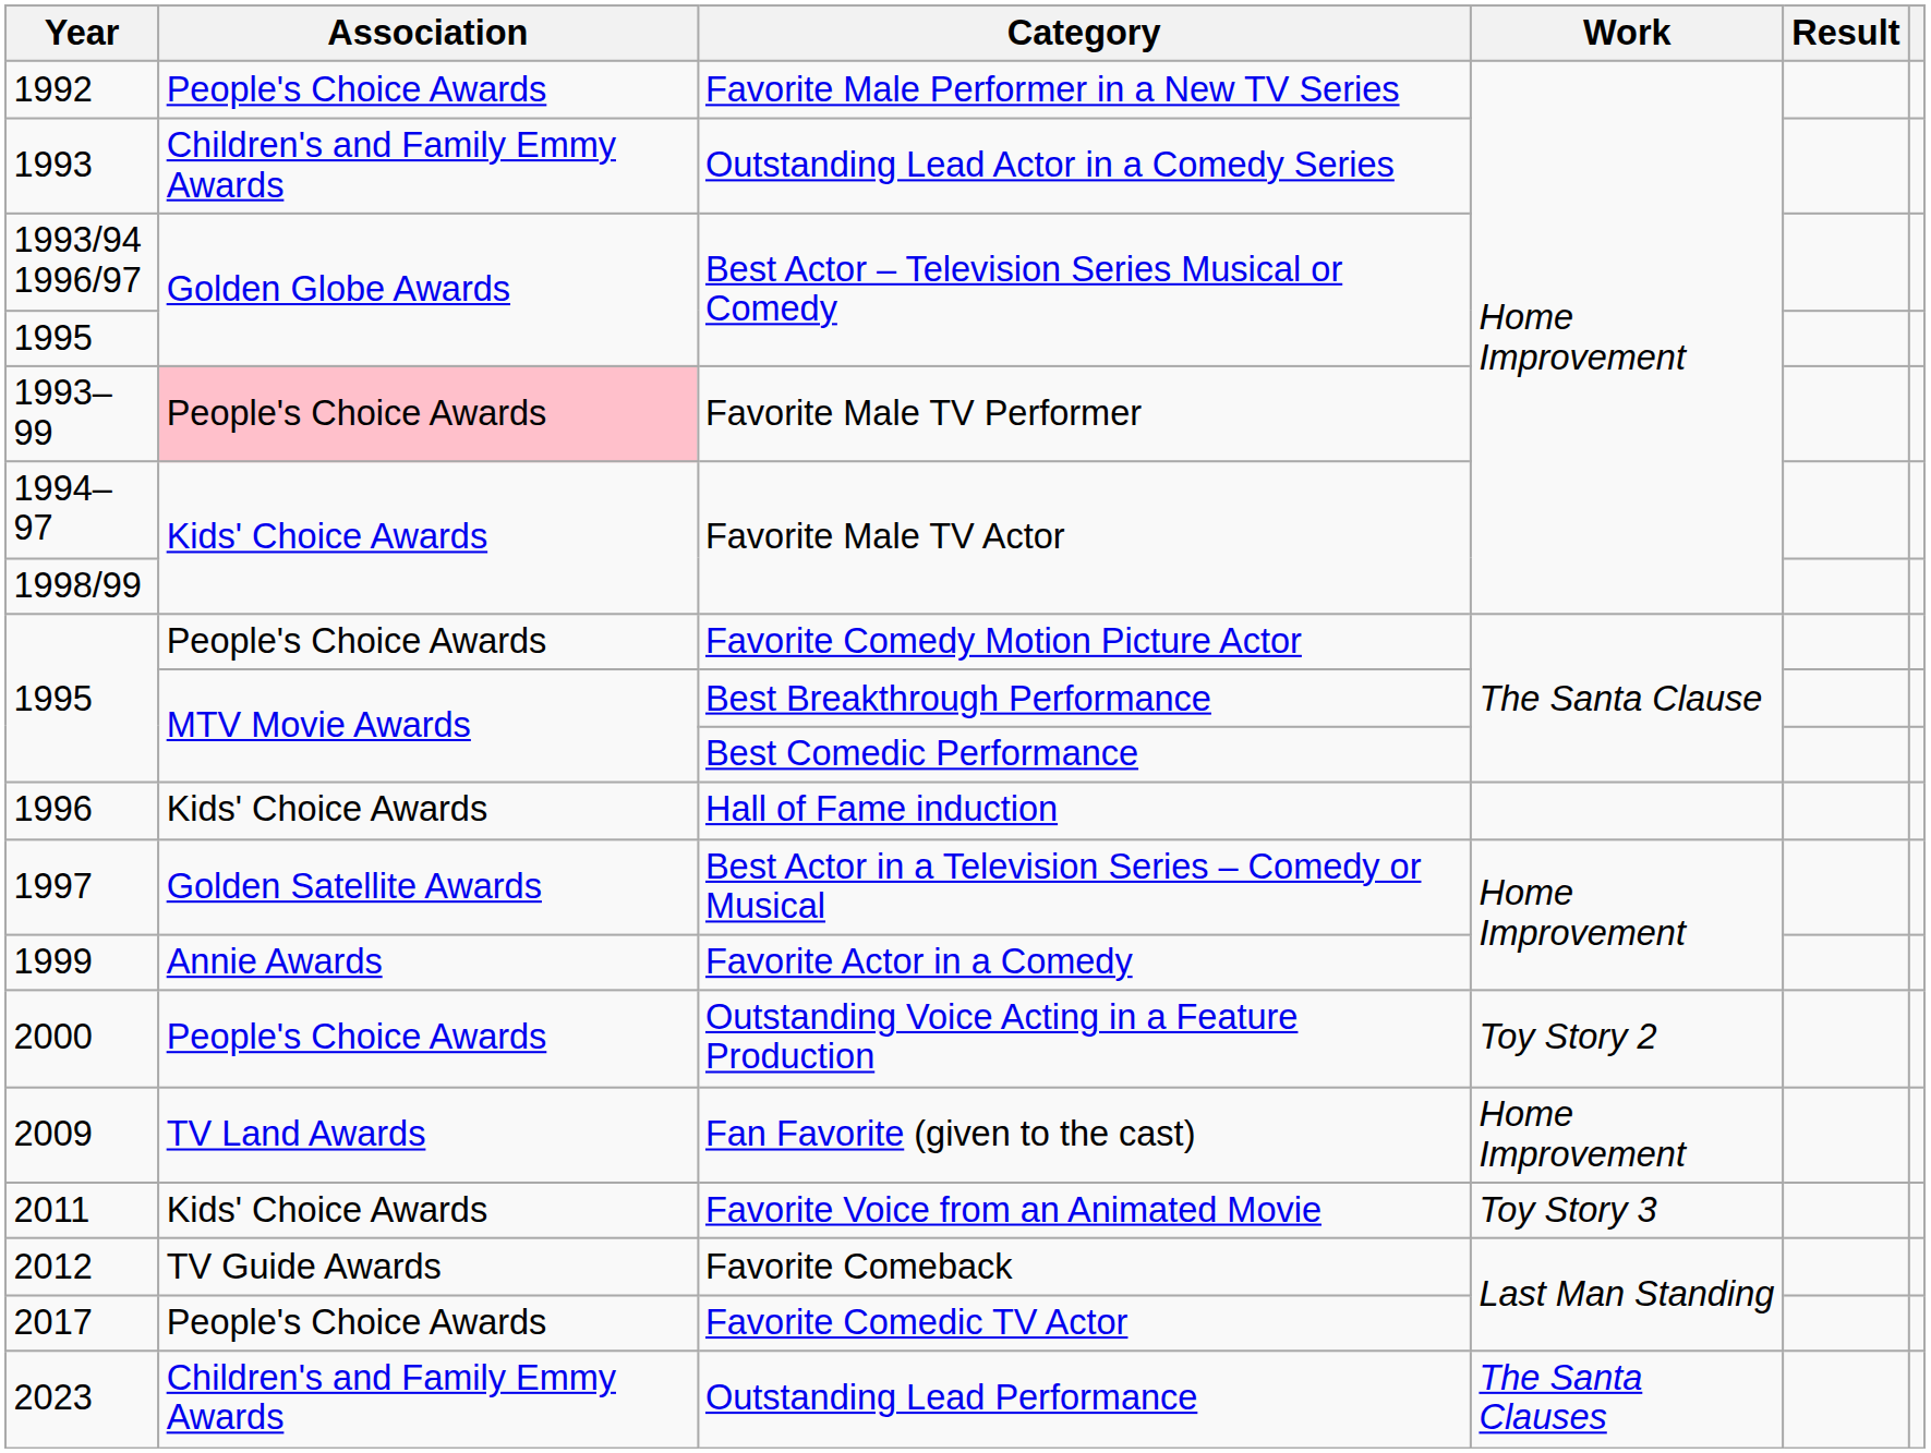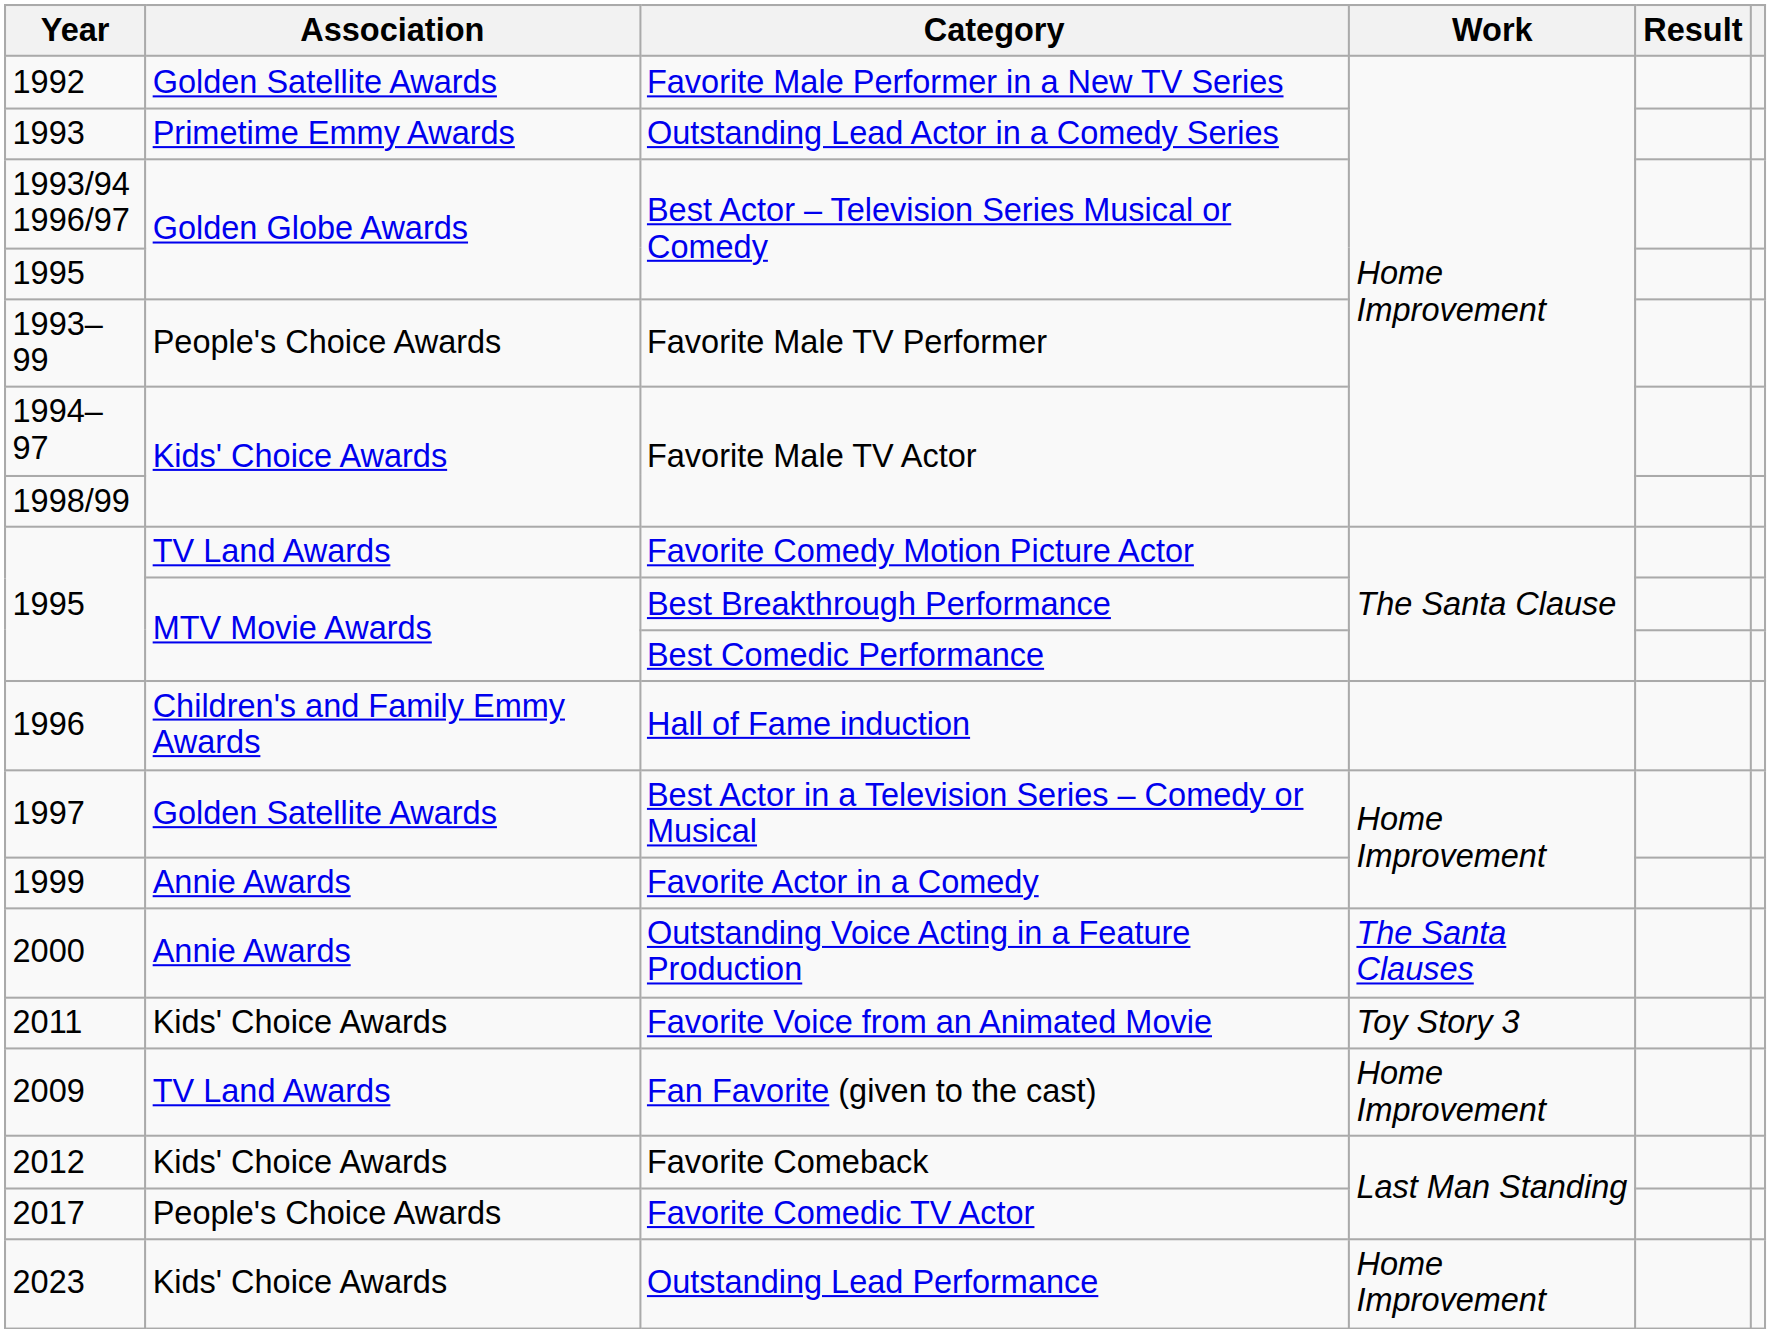 <table class="wikitable plainrowheaders">
 <tr>
 <th scope="col">Year</th>
 <th scope="col">Association</th>
 <th scope="col">Category</th>
 <th scope="col">Work</th>
 <th scope="col">Result</th>
 <th scope="col"></th>
 </tr>
 <tr>
 <td>1992</td>
-<td><a href='#'>People's Choice Awards</a></td>
+<td><a href='#'>Golden Satellite Awards</a></td>
 <td><a href='#'>Favorite Male Performer in a New TV Series</a></td>
 <td rowspan="7"><em>Home Improvement</em></td>
 <td></td>
 <td style="text-align:center;"></td>
 </tr>
 <tr>
 <td>1993</td>
-<td><a href='#'>Children's and Family Emmy Awards</a></td>
+<td><a href='#'>Primetime Emmy Awards</a></td>
 <td><a href='#'>Outstanding Lead Actor in a Comedy Series</a></td>
 <td></td>
 <td style="text-align:center;"></td>
 </tr>
 <tr>
 <td>1993/94<br>1996/97</td>
 <td rowspan="2"><a href='#'>Golden Globe Awards</a></td>
 <td rowspan="2"><a href='#'>Best Actor – Television Series Musical or Comedy</a></td>
 <td></td>
 <td style="text-align:center;"></td>
 </tr>
 <tr>
 <td>1995</td>
 <td></td>
 <td style="text-align:center;"></td>
 </tr>
 <tr>
 <td>1993–99</td>
-<td style="background: pink;">People's Choice Awards</td>
+<td>People's Choice Awards</td>
 <td>Favorite Male TV Performer</td>
 <td></td>
 <td></td>
 </tr>
 <tr>
 <td>1994–97</td>
 <td rowspan="2"><a href='#'>Kids' Choice Awards</a></td>
 <td rowspan="2">Favorite Male TV Actor</td>
 <td></td>
 <td></td>
 </tr>
 <tr>
 <td>1998/99</td>
 <td></td>
 <td></td>
 </tr>
 <tr>
 <td rowspan="3">1995</td>
-<td>People's Choice Awards</td>
+<td><a href='#'>TV Land Awards</a></td>
 <td><a href='#'>Favorite Comedy Motion Picture Actor</a></td>
 <td rowspan="3"><em>The Santa Clause</em></td>
 <td></td>
 <td style="text-align:center;"></td>
 </tr>
 <tr>
 <td rowspan="2"><a href='#'>MTV Movie Awards</a></td>
 <td><a href='#'>Best Breakthrough Performance</a></td>
 <td></td>
 <td></td>
 </tr>
 <tr>
 <td><a href='#'>Best Comedic Performance</a></td>
 <td></td>
 <td></td>
 </tr>
 <tr>
 <td>1996</td>
-<td>Kids' Choice Awards</td>
+<td><a href='#'>Children's and Family Emmy Awards</a></td>
 <td><a href='#'>Hall of Fame induction</a></td>
 <td></td>
 <td></td>
 <td style="text-align:center;"></td>
 </tr>
 <tr>
 <td>1997</td>
 <td><a href='#'>Golden Satellite Awards</a></td>
 <td><a href='#'>Best Actor in a Television Series – Comedy or Musical</a></td>
 <td rowspan="2"><em>Home Improvement</em></td>
 <td></td>
 <td></td>
 </tr>
 <tr>
 <td>1999</td>
 <td><a href='#'>Annie Awards</a></td>
 <td><a href='#'>Favorite Actor in a Comedy</a></td>
 <td></td>
 <td style="text-align:center;"></td>
 </tr>
 <tr>
 <td>2000</td>
-<td><a href='#'>People's Choice Awards</a></td>
+<td><a href='#'>Annie Awards</a></td>
 <td><a href='#'>Outstanding Voice Acting in a Feature Production</a></td>
-<td><em>Toy Story 2</em></td>
+<td><em><a href='#'>The Santa Clauses</a></em></td>
+<td></td>
+<td></td>
+</tr>
+<tr>
+<td>2011</td>
+<td>Kids' Choice Awards</td>
+<td><a href='#'>Favorite Voice from an Animated Movie</a></td>
+<td><em>Toy Story 3</em></td>
 <td></td>
 <td></td>
 </tr>
 <tr>
 <td>2009</td>
 <td><a href='#'>TV Land Awards</a></td>
 <td><a href='#'>Fan Favorite</a> (given to the cast)</td>
 <td><em>Home Improvement</em></td>
 <td></td>
 <td></td>
 </tr>
 <tr>
-<td>2011</td>
+<td>2012</td>
 <td>Kids' Choice Awards</td>
-<td><a href='#'>Favorite Voice from an Animated Movie</a></td>
-<td><em>Toy Story 3</em></td>
-<td></td>
-<td></td>
-</tr>
-<tr>
-<td>2012</td>
-<td>TV Guide Awards</td>
 <td>Favorite Comeback</td>
 <td rowspan="2"><em>Last Man Standing</em></td>
 <td></td>
 <td></td>
 </tr>
 <tr>
 <td>2017</td>
 <td>People's Choice Awards</td>
 <td><a href='#'>Favorite Comedic TV Actor</a></td>
 <td></td>
 <td style="text-align:center;"></td>
 </tr>
 <tr>
 <td>2023</td>
-<td><a href='#'>Children's and Family Emmy Awards</a></td>
+<td>Kids' Choice Awards</td>
 <td><a href='#'>Outstanding Lead Performance</a></td>
-<td><em><a href='#'>The Santa Clauses</a></em></td>
+<td><em>Home Improvement</em></td>
 <td></td>
 <td style="text-align:center;"></td>
 </tr>
 </table>
